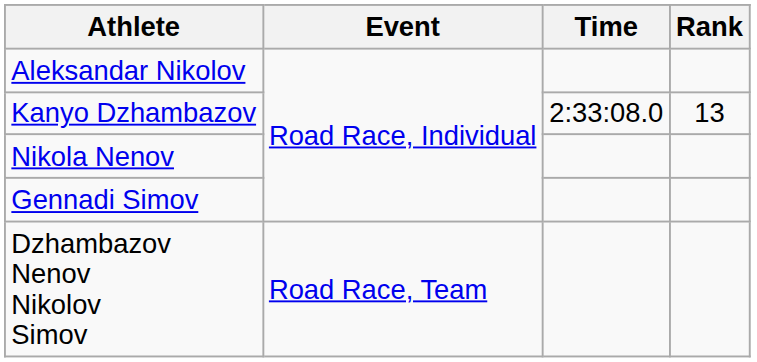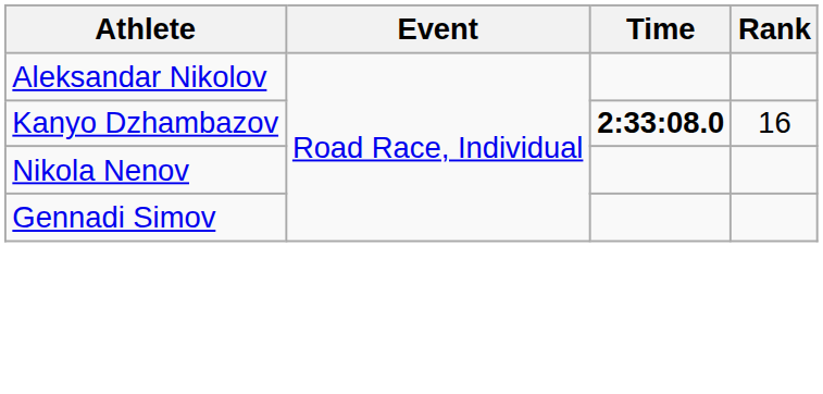 <table class=wikitable style="font-size:90%; text-align: center">
 <tr>
 <th>Athlete</th>
 <th>Event</th>
 <th>Time</th>
 <th>Rank</th>
 </tr>
 <tr align=center>
 <td align=left><a href='#'>Aleksandar Nikolov</a></td>
 <td align=left rowspan=4><a href='#'>Road Race, Individual</a></td>
 <td></td>
 <td></td>
 </tr>
 <tr align=center>
 <td align=left><a href='#'>Kanyo Dzhambazov</a></td>
-<td>2:33:08.0</td>
-<td>13</td>
+<td><strong>2:33:08.0</strong></td>
+<td>16</td>
 </tr>
 <tr align=center>
 <td align=left><a href='#'>Nikola Nenov</a></td>
 <td></td>
 <td></td>
 </tr>
 <tr align=center>
 <td align=left><a href='#'>Gennadi Simov</a></td>
 <td></td>
 <td></td>
 </tr>
-<tr align=center>
-<td align=left>Dzhambazov<br>Nenov<br>Nikolov<br>Simov</td>
-<td align=left><a href='#'>Road Race, Team</a></td>
-<td></td>
-<td></td>
-</tr>
 </table>
